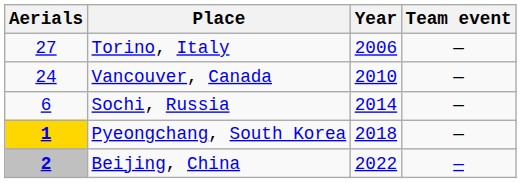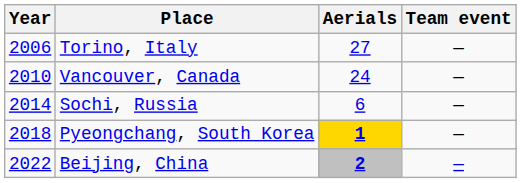 <table class="wikitable sortable" style="text-align:center;">
 <tr>
+<th>Year</th>
+<th>Place</th>
 <th>Aerials</th>
-<th>Place</th>
-<th>Year</th>
 <th>Team event</th>
 </tr>
 <tr>
+<td><a href='#'>2006</a></td>
+<td style="text-align:left;"> <a href='#'>Torino</a>, <a href='#'>Italy</a></td>
 <td><a href='#'>27</a></td>
-<td style="text-align:left;"> <a href='#'>Torino</a>, <a href='#'>Italy</a></td>
-<td><a href='#'>2006</a></td>
 <td>—</td>
 </tr>
 <tr>
+<td><a href='#'>2010</a></td>
+<td style="text-align:left;"> <a href='#'>Vancouver</a>, <a href='#'>Canada</a></td>
 <td><a href='#'>24</a></td>
-<td style="text-align:left;"> <a href='#'>Vancouver</a>, <a href='#'>Canada</a></td>
-<td><a href='#'>2010</a></td>
 <td>—</td>
 </tr>
 <tr>
+<td><a href='#'>2014</a></td>
+<td style="text-align:left;"> <a href='#'>Sochi</a>, <a href='#'>Russia</a></td>
 <td><a href='#'>6</a></td>
-<td style="text-align:left;"> <a href='#'>Sochi</a>, <a href='#'>Russia</a></td>
-<td><a href='#'>2014</a></td>
 <td>—</td>
 </tr>
 <tr>
+<td><a href='#'>2018</a></td>
+<td style="text-align:left;"> <a href='#'>Pyeongchang</a>, <a href='#'>South Korea</a></td>
 <td bgcolor=gold><a href='#'><strong>1</strong></a></td>
-<td style="text-align:left;"> <a href='#'>Pyeongchang</a>, <a href='#'>South Korea</a></td>
-<td><a href='#'>2018</a></td>
 <td>—</td>
 </tr>
 <tr>
+<td><a href='#'>2022</a></td>
+<td style="text-align:left;"> <a href='#'>Beijing</a>, <a href='#'>China</a></td>
 <td bgcolor=silver><a href='#'><strong>2</strong></a></td>
-<td style="text-align:left;"> <a href='#'>Beijing</a>, <a href='#'>China</a></td>
-<td><a href='#'>2022</a></td>
 <td><a href='#'>—</a></td>
 </tr>
 </table>
